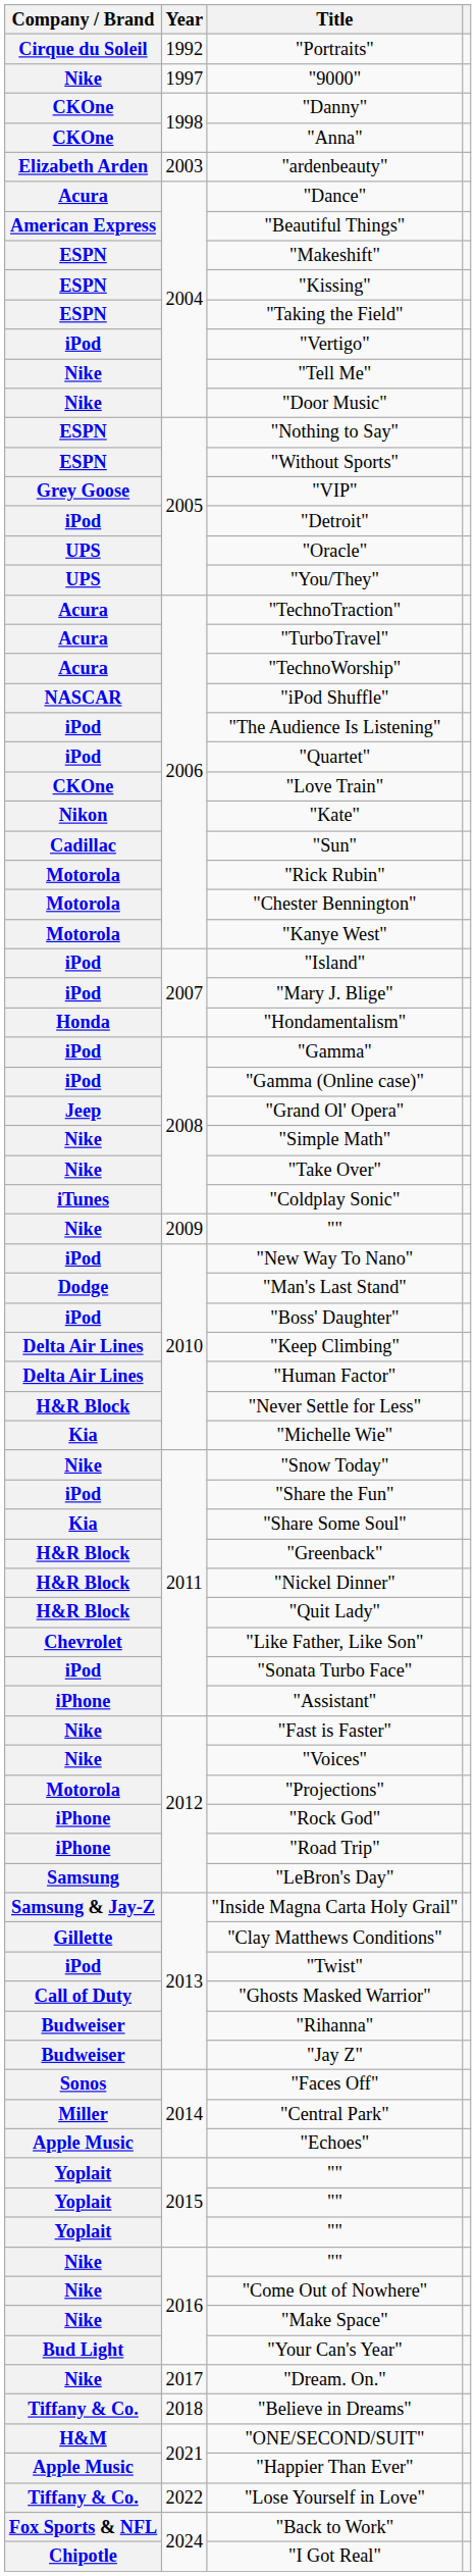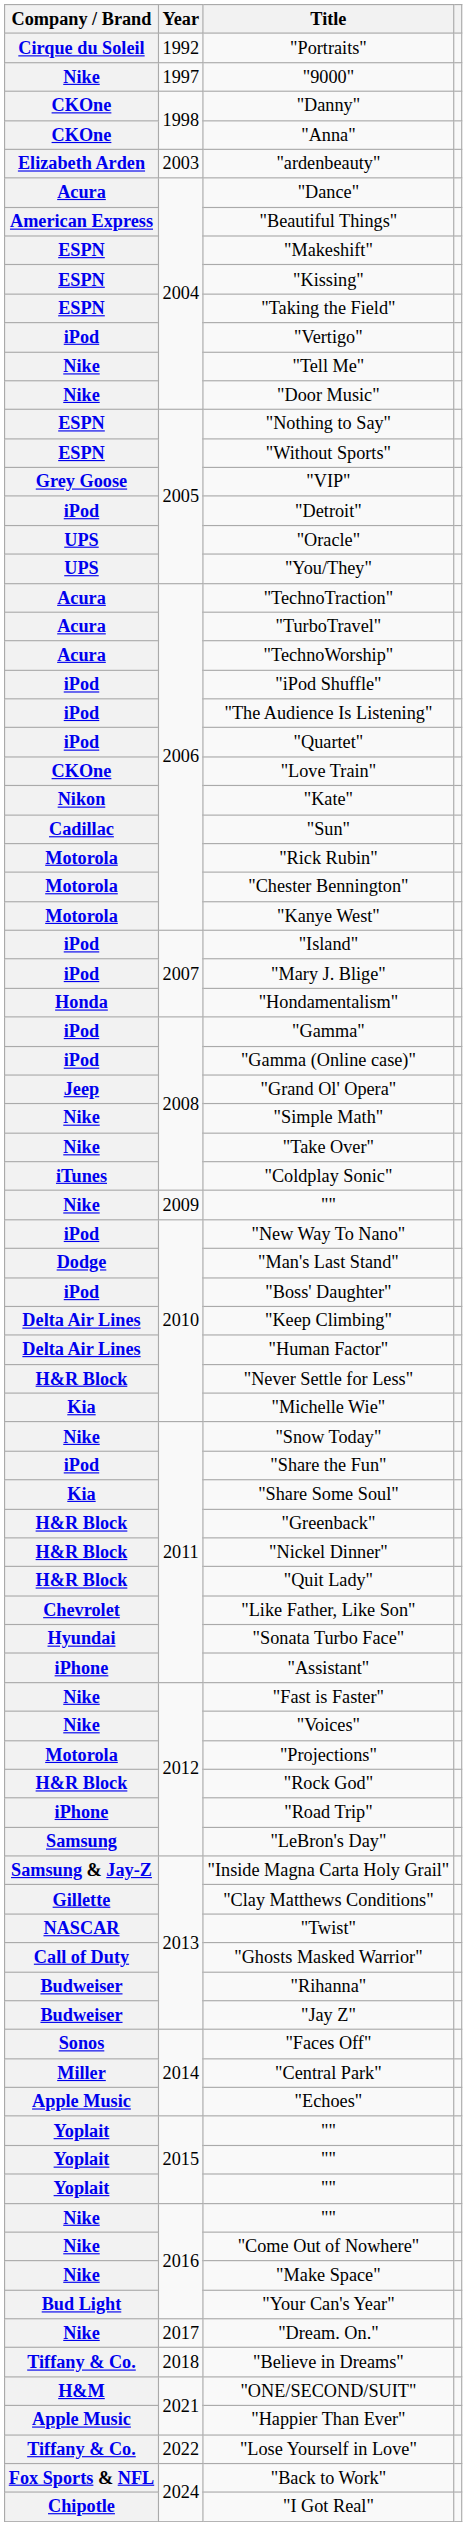 <table class="wikitable sortable plainrowheaders" style="text-align:center;">
 <tr>
 <th scope="col">Company / Brand</th>
 <th scope="col">Year</th>
 <th scope="col">Title</th>
 <th scope="col" class="unsortable"></th>
 </tr>
 <tr>
 <th scope="row"><a href='#'>Cirque du Soleil</a></th>
 <td>1992</td>
 <td>"Portraits"</td>
 <td style="text-align: center;"></td>
 </tr>
 <tr>
 <th scope="row"><a href='#'>Nike</a></th>
 <td>1997</td>
 <td>"9000"</td>
 <td style="text-align: center;"></td>
 </tr>
 <tr>
 <th scope="row"><a href='#'>CKOne</a></th>
 <td rowspan=2>1998</td>
 <td>"Danny"</td>
 <td style="text-align: center;"></td>
 </tr>
 <tr>
 <th scope="row"><a href='#'>CKOne</a></th>
 <td>"Anna"</td>
 <td style="text-align: center;"></td>
 </tr>
 <tr>
 <th scope="row"><a href='#'>Elizabeth Arden</a></th>
 <td>2003</td>
 <td>"ardenbeauty"</td>
 <td style="text-align: center;"></td>
 </tr>
 <tr>
 <th scope="row"><a href='#'>Acura</a></th>
 <td rowspan=8>2004</td>
 <td>"Dance"</td>
 <td style="text-align: center;"></td>
 </tr>
 <tr>
 <th scope="row"><a href='#'>American Express</a></th>
 <td>"Beautiful Things"</td>
 <td style="text-align: center;"></td>
 </tr>
 <tr>
 <th scope="row"><a href='#'>ESPN</a></th>
 <td>"Makeshift"</td>
 <td style="text-align: center;"></td>
 </tr>
 <tr>
 <th scope="row"><a href='#'>ESPN</a></th>
 <td>"Kissing"</td>
 <td style="text-align: center;"></td>
 </tr>
 <tr>
 <th scope="row"><a href='#'>ESPN</a></th>
 <td>"Taking the Field"</td>
 <td style="text-align: center;"></td>
 </tr>
 <tr>
 <th scope="row"><a href='#'>iPod</a></th>
 <td>"Vertigo"</td>
 <td style="text-align: center;"></td>
 </tr>
 <tr>
 <th scope="row"><a href='#'>Nike</a></th>
 <td>"Tell Me"</td>
 <td style="text-align: center;"></td>
 </tr>
 <tr>
 <th scope="row"><a href='#'>Nike</a></th>
 <td>"Door Music"</td>
 <td style="text-align: center;"></td>
 </tr>
 <tr>
 <th scope="row"><a href='#'>ESPN</a></th>
 <td rowspan=6>2005</td>
 <td>"Nothing to Say"</td>
 <td style="text-align: center;"></td>
 </tr>
 <tr>
 <th scope="row"><a href='#'>ESPN</a></th>
 <td>"Without Sports"</td>
 <td style="text-align: center;"></td>
 </tr>
 <tr>
 <th scope="row"><a href='#'>Grey Goose</a></th>
 <td>"VIP"</td>
 <td style="text-align: center;"></td>
 </tr>
 <tr>
 <th scope="row"><a href='#'>iPod</a></th>
 <td>"Detroit"</td>
 <td style="text-align: center;"></td>
 </tr>
 <tr>
 <th scope="row"><a href='#'>UPS</a></th>
 <td>"Oracle"</td>
 <td style="text-align: center;"></td>
 </tr>
 <tr>
 <th scope="row"><a href='#'>UPS</a></th>
 <td>"You/They"</td>
 <td style="text-align: center;"></td>
 </tr>
 <tr>
 <th scope="row"><a href='#'>Acura</a></th>
 <td rowspan=12>2006</td>
 <td>"TechnoTraction"</td>
 <td style="text-align: center;"></td>
 </tr>
 <tr>
 <th scope="row"><a href='#'>Acura</a></th>
 <td>"TurboTravel"</td>
 <td style="text-align: center;"></td>
 </tr>
 <tr>
 <th scope="row"><a href='#'>Acura</a></th>
 <td>"TechnoWorship"</td>
 <td style="text-align: center;"></td>
 </tr>
 <tr>
-<th scope="row"><a href='#'>NASCAR</a></th>
+<th scope="row"><a href='#'>iPod</a></th>
 <td>"iPod Shuffle"</td>
 <td style="text-align: center;"></td>
 </tr>
 <tr>
 <th scope="row"><a href='#'>iPod</a></th>
 <td>"The Audience Is Listening"</td>
 <td style="text-align: center;"></td>
 </tr>
 <tr>
 <th scope="row"><a href='#'>iPod</a></th>
 <td>"Quartet"</td>
 <td style="text-align: center;"></td>
 </tr>
 <tr>
 <th scope="row"><a href='#'>CKOne</a></th>
 <td>"Love Train"</td>
 <td style="text-align: center;"></td>
 </tr>
 <tr>
 <th scope="row"><a href='#'>Nikon</a></th>
 <td>"Kate"</td>
 <td style="text-align: center;"></td>
 </tr>
 <tr>
 <th scope="row"><a href='#'>Cadillac</a></th>
 <td>"Sun"</td>
 <td style="text-align: center;"></td>
 </tr>
 <tr>
 <th scope="row"><a href='#'>Motorola</a></th>
 <td>"Rick Rubin"</td>
 <td style="text-align: center;"></td>
 </tr>
 <tr>
 <th scope="row"><a href='#'>Motorola</a></th>
 <td>"Chester Bennington"</td>
 <td style="text-align: center;"></td>
 </tr>
 <tr>
 <th scope="row"><a href='#'>Motorola</a></th>
 <td>"Kanye West"</td>
 <td style="text-align: center;"></td>
 </tr>
 <tr>
 <th scope="row"><a href='#'>iPod</a></th>
 <td rowspan=3>2007</td>
 <td>"Island"</td>
 <td style="text-align: center;"></td>
 </tr>
 <tr>
 <th scope="row"><a href='#'>iPod</a></th>
 <td>"Mary J. Blige"</td>
 <td style="text-align: center;"></td>
 </tr>
 <tr>
 <th scope="row"><a href='#'>Honda</a></th>
 <td>"Hondamentalism"</td>
 <td style="text-align: center;"></td>
 </tr>
 <tr>
 <th scope="row"><a href='#'>iPod</a></th>
 <td rowspan=6>2008</td>
 <td>"Gamma"</td>
 <td style="text-align: center;"></td>
 </tr>
 <tr>
 <th scope="row"><a href='#'>iPod</a></th>
 <td>"Gamma (Online case)"</td>
 <td style="text-align: center;"></td>
 </tr>
 <tr>
 <th scope="row"><a href='#'>Jeep</a></th>
 <td>"Grand Ol' Opera"</td>
 <td style="text-align: center;"></td>
 </tr>
 <tr>
 <th scope="row"><a href='#'>Nike</a></th>
 <td>"Simple Math"</td>
 <td style="text-align: center;"></td>
 </tr>
 <tr>
 <th scope="row"><a href='#'>Nike</a></th>
 <td>"Take Over"</td>
 <td style="text-align: center;"></td>
 </tr>
 <tr>
 <th scope="row"><a href='#'>iTunes</a></th>
 <td>"Coldplay Sonic"</td>
 <td style="text-align: center;"></td>
 </tr>
 <tr>
 <th scope="row"><a href='#'>Nike</a></th>
 <td>2009</td>
 <td>""</td>
 <td style="text-align: center;"></td>
 </tr>
 <tr>
 <th scope="row"><a href='#'>iPod</a></th>
 <td rowspan=7>2010</td>
 <td>"New Way To Nano"</td>
 <td style="text-align: center;"></td>
 </tr>
 <tr>
 <th scope="row"><a href='#'>Dodge</a></th>
 <td>"Man's Last Stand"</td>
 <td style="text-align: center;"></td>
 </tr>
 <tr>
 <th scope="row"><a href='#'>iPod</a></th>
 <td>"Boss' Daughter"</td>
 <td style="text-align: center;"></td>
 </tr>
 <tr>
 <th scope="row"><a href='#'>Delta Air Lines</a></th>
 <td>"Keep Climbing"</td>
 <td style="text-align: center;"></td>
 </tr>
 <tr>
 <th scope="row"><a href='#'>Delta Air Lines</a></th>
 <td>"Human Factor"</td>
 <td style="text-align: center;"></td>
 </tr>
 <tr>
 <th scope="row"><a href='#'>H&R Block</a></th>
 <td>"Never Settle for Less"</td>
 <td style="text-align: center;"></td>
 </tr>
 <tr>
 <th scope="row"><a href='#'>Kia</a></th>
 <td>"Michelle Wie"</td>
 <td style="text-align: center;"></td>
 </tr>
 <tr>
 <th scope="row"><a href='#'>Nike</a></th>
 <td rowspan=9>2011</td>
 <td>"Snow Today"</td>
 <td style="text-align: center;"></td>
 </tr>
 <tr>
 <th scope="row"><a href='#'>iPod</a></th>
 <td>"Share the Fun"</td>
 <td style="text-align: center;"></td>
 </tr>
 <tr>
 <th scope="row"><a href='#'>Kia</a></th>
 <td>"Share Some Soul"</td>
 <td style="text-align: center;"></td>
 </tr>
 <tr>
 <th scope="row"><a href='#'>H&R Block</a></th>
 <td>"Greenback"</td>
 <td style="text-align: center;"></td>
 </tr>
 <tr>
 <th scope="row"><a href='#'>H&R Block</a></th>
 <td>"Nickel Dinner"</td>
 <td style="text-align: center;"></td>
 </tr>
 <tr>
 <th scope="row"><a href='#'>H&R Block</a></th>
 <td>"Quit Lady"</td>
 <td style="text-align: center;"></td>
 </tr>
 <tr>
 <th scope="row"><a href='#'>Chevrolet</a></th>
 <td>"Like Father, Like Son"</td>
 <td style="text-align: center;"></td>
 </tr>
 <tr>
-<th scope="row"><a href='#'>iPod</a></th>
+<th scope="row"><a href='#'>Hyundai</a></th>
 <td>"Sonata Turbo Face"</td>
 <td style="text-align: center;"></td>
 </tr>
 <tr>
 <th scope="row"><a href='#'>iPhone</a></th>
 <td>"Assistant"</td>
 <td style="text-align: center;"></td>
 </tr>
 <tr>
 <th scope="row"><a href='#'>Nike</a></th>
 <td rowspan=6>2012</td>
 <td>"Fast is Faster"</td>
 <td style="text-align: center;"></td>
 </tr>
 <tr>
 <th scope="row"><a href='#'>Nike</a></th>
 <td>"Voices"</td>
 <td style="text-align: center;"></td>
 </tr>
 <tr>
 <th scope="row"><a href='#'>Motorola</a></th>
 <td>"Projections"</td>
 <td style="text-align: center;"></td>
 </tr>
 <tr>
-<th scope="row"><a href='#'>iPhone</a></th>
+<th scope="row"><a href='#'>H&R Block</a></th>
 <td>"Rock God"</td>
 <td style="text-align: center;"></td>
 </tr>
 <tr>
 <th scope="row"><a href='#'>iPhone</a></th>
 <td>"Road Trip"</td>
 <td style="text-align: center;"></td>
 </tr>
 <tr>
 <th scope="row"><a href='#'>Samsung</a></th>
 <td>"LeBron's Day"</td>
 <td style="text-align: center;"></td>
 </tr>
 <tr>
 <th scope="row"><a href='#'>Samsung</a> & <a href='#'>Jay-Z</a></th>
 <td rowspan=6>2013</td>
 <td>"Inside Magna Carta Holy Grail"</td>
 <td style="text-align: center;"></td>
 </tr>
 <tr>
 <th scope="row"><a href='#'>Gillette</a></th>
 <td>"Clay Matthews Conditions"</td>
 <td style="text-align: center;"></td>
 </tr>
 <tr>
-<th scope="row"><a href='#'>iPod</a></th>
+<th scope="row"><a href='#'>NASCAR</a></th>
 <td>"Twist"</td>
 <td style="text-align: center;"></td>
 </tr>
 <tr>
 <th scope="row"><a href='#'>Call of Duty</a></th>
 <td>"Ghosts Masked Warrior"</td>
 <td style="text-align: center;"></td>
 </tr>
 <tr>
 <th scope="row"><a href='#'>Budweiser</a></th>
 <td>"Rihanna"</td>
 <td style="text-align: center;"></td>
 </tr>
 <tr>
 <th scope="row"><a href='#'>Budweiser</a></th>
 <td>"Jay Z"</td>
 <td style="text-align: center;"></td>
 </tr>
 <tr>
 <th scope="row"><a href='#'>Sonos</a></th>
 <td rowspan=3>2014</td>
 <td>"Faces Off"</td>
 <td style="text-align: center;"></td>
 </tr>
 <tr>
 <th scope="row"><a href='#'>Miller</a></th>
 <td>"Central Park"</td>
 <td style="text-align: center;"></td>
 </tr>
 <tr>
 <th scope="row"><a href='#'>Apple Music</a></th>
 <td>"Echoes"</td>
 <td style="text-align: center;"></td>
 </tr>
 <tr>
 <th scope="row"><a href='#'>Yoplait</a></th>
 <td rowspan=3>2015</td>
 <td>""</td>
 <td style="text-align: center;"></td>
 </tr>
 <tr>
 <th scope="row"><a href='#'>Yoplait</a></th>
 <td>""</td>
 <td style="text-align: center;"></td>
 </tr>
 <tr>
 <th scope="row"><a href='#'>Yoplait</a></th>
 <td>""</td>
 <td style="text-align: center;"></td>
 </tr>
 <tr>
 <th scope="row"><a href='#'>Nike</a></th>
 <td rowspan=4>2016</td>
 <td>""</td>
 <td style="text-align: center;"></td>
 </tr>
 <tr>
 <th scope="row"><a href='#'>Nike</a></th>
 <td>"Come Out of Nowhere"</td>
 <td style="text-align: center;"></td>
 </tr>
 <tr>
 <th scope="row"><a href='#'>Nike</a></th>
 <td>"Make Space"</td>
 <td style="text-align: center;"></td>
 </tr>
 <tr>
 <th scope="row"><a href='#'>Bud Light</a></th>
 <td>"Your Can's Year"</td>
 <td style="text-align: center;"></td>
 </tr>
 <tr>
 <th scope="row"><a href='#'>Nike</a></th>
 <td>2017</td>
 <td>"Dream. On."</td>
 <td style="text-align: center;"></td>
 </tr>
 <tr>
 <th scope="row"><a href='#'>Tiffany & Co.</a></th>
 <td>2018</td>
 <td>"Believe in Dreams"</td>
 <td style="text-align: center;"></td>
 </tr>
 <tr>
 <th scope="row"><a href='#'>H&M</a></th>
 <td rowspan=2>2021</td>
 <td>"ONE/SECOND/SUIT"</td>
 <td style="text-align: center;"></td>
 </tr>
 <tr>
 <th scope="row"><a href='#'>Apple Music</a></th>
 <td>"Happier Than Ever"</td>
 <td style="text-align: center;"></td>
 </tr>
 <tr>
 <th scope="row"><a href='#'>Tiffany & Co.</a></th>
 <td>2022</td>
 <td>"Lose Yourself in Love"</td>
 <td style="text-align: center;"></td>
 </tr>
 <tr>
 <th scope="row"><a href='#'>Fox Sports</a> & <a href='#'>NFL</a></th>
 <td rowspan=2>2024</td>
 <td>"Back to Work"</td>
 <td style="text-align: center;"></td>
 </tr>
 <tr>
 <th scope="row"><a href='#'>Chipotle</a></th>
 <td>"I Got Real"</td>
 <td style="text-align: center;"></td>
 </tr>
 </table>
